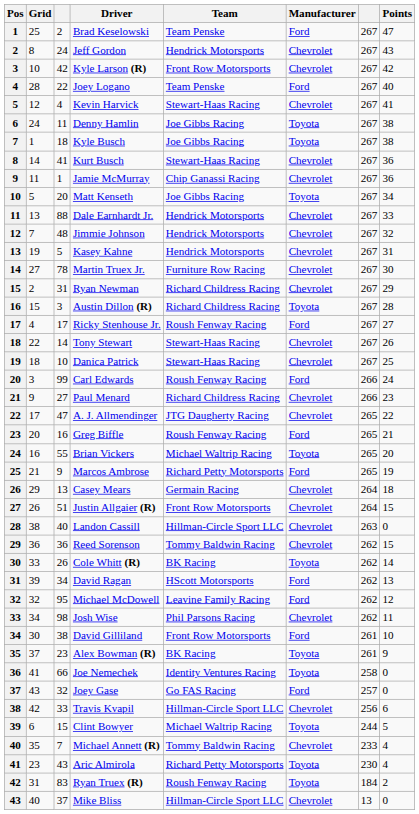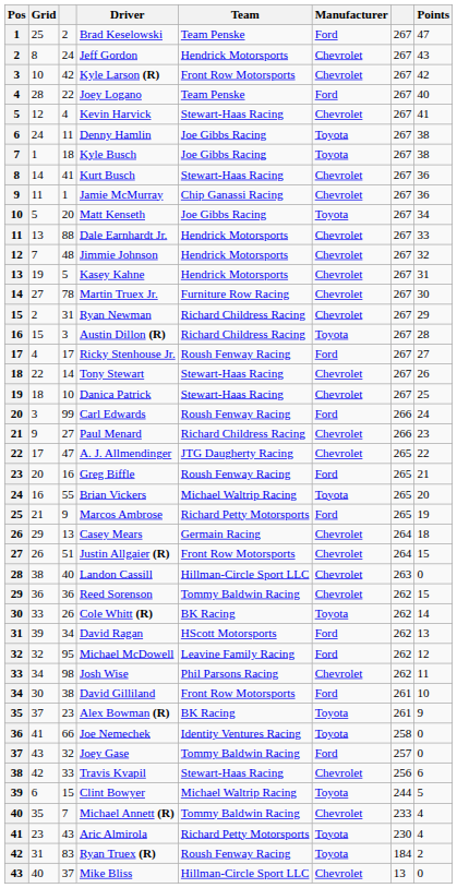 <table class="wikitable" style="font-size:95%">
 <tr>
 <th>Pos</th>
 <th>Grid</th>
 <th></th>
 <th>Driver</th>
 <th>Team</th>
 <th>Manufacturer</th>
 <th></th>
 <th>Points</th>
 </tr>
 <tr>
 <th>1</th>
 <td>25</td>
 <td>2</td>
 <td><a href='#'>Brad Keselowski</a></td>
 <td><a href='#'>Team Penske</a></td>
 <td><a href='#'>Ford</a></td>
 <td>267</td>
 <td>47</td>
 </tr>
 <tr>
 <th>2</th>
 <td>8</td>
 <td>24</td>
 <td><a href='#'>Jeff Gordon</a></td>
 <td><a href='#'>Hendrick Motorsports</a></td>
 <td><a href='#'>Chevrolet</a></td>
 <td>267</td>
 <td>43</td>
 </tr>
 <tr>
 <th>3</th>
 <td>10</td>
 <td>42</td>
 <td><a href='#'>Kyle Larson</a> <strong>(R)</strong></td>
 <td><a href='#'>Front Row Motorsports</a></td>
 <td><a href='#'>Chevrolet</a></td>
 <td>267</td>
 <td>42</td>
 </tr>
 <tr>
 <th>4</th>
 <td>28</td>
 <td>22</td>
 <td><a href='#'>Joey Logano</a></td>
 <td><a href='#'>Team Penske</a></td>
 <td><a href='#'>Ford</a></td>
 <td>267</td>
 <td>40</td>
 </tr>
 <tr>
 <th>5</th>
 <td>12</td>
 <td>4</td>
 <td><a href='#'>Kevin Harvick</a></td>
 <td><a href='#'>Stewart-Haas Racing</a></td>
 <td><a href='#'>Chevrolet</a></td>
 <td>267</td>
 <td>41</td>
 </tr>
 <tr>
 <th>6</th>
 <td>24</td>
 <td>11</td>
 <td><a href='#'>Denny Hamlin</a></td>
 <td><a href='#'>Joe Gibbs Racing</a></td>
 <td><a href='#'>Toyota</a></td>
 <td>267</td>
 <td>38</td>
 </tr>
 <tr>
 <th>7</th>
 <td>1</td>
 <td>18</td>
 <td><a href='#'>Kyle Busch</a></td>
 <td><a href='#'>Joe Gibbs Racing</a></td>
 <td><a href='#'>Toyota</a></td>
 <td>267</td>
 <td>38</td>
 </tr>
 <tr>
 <th>8</th>
 <td>14</td>
 <td>41</td>
 <td><a href='#'>Kurt Busch</a></td>
 <td><a href='#'>Stewart-Haas Racing</a></td>
 <td><a href='#'>Chevrolet</a></td>
 <td>267</td>
 <td>36</td>
 </tr>
 <tr>
 <th>9</th>
 <td>11</td>
 <td>1</td>
 <td><a href='#'>Jamie McMurray</a></td>
 <td><a href='#'>Chip Ganassi Racing</a></td>
 <td><a href='#'>Chevrolet</a></td>
 <td>267</td>
 <td>36</td>
 </tr>
 <tr>
 <th>10</th>
 <td>5</td>
 <td>20</td>
 <td><a href='#'>Matt Kenseth</a></td>
 <td><a href='#'>Joe Gibbs Racing</a></td>
 <td><a href='#'>Toyota</a></td>
 <td>267</td>
 <td>34</td>
 </tr>
 <tr>
 <th>11</th>
 <td>13</td>
 <td>88</td>
 <td><a href='#'>Dale Earnhardt Jr.</a></td>
 <td><a href='#'>Hendrick Motorsports</a></td>
 <td><a href='#'>Chevrolet</a></td>
 <td>267</td>
 <td>33</td>
 </tr>
 <tr>
 <th>12</th>
 <td>7</td>
 <td>48</td>
 <td><a href='#'>Jimmie Johnson</a></td>
 <td><a href='#'>Hendrick Motorsports</a></td>
 <td><a href='#'>Chevrolet</a></td>
 <td>267</td>
 <td>32</td>
 </tr>
 <tr>
 <th>13</th>
 <td>19</td>
 <td>5</td>
 <td><a href='#'>Kasey Kahne</a></td>
 <td><a href='#'>Hendrick Motorsports</a></td>
 <td><a href='#'>Chevrolet</a></td>
 <td>267</td>
 <td>31</td>
 </tr>
 <tr>
 <th>14</th>
 <td>27</td>
 <td>78</td>
 <td><a href='#'>Martin Truex Jr.</a></td>
 <td><a href='#'>Furniture Row Racing</a></td>
 <td><a href='#'>Chevrolet</a></td>
 <td>267</td>
 <td>30</td>
 </tr>
 <tr>
 <th>15</th>
 <td>2</td>
 <td>31</td>
 <td><a href='#'>Ryan Newman</a></td>
 <td><a href='#'>Richard Childress Racing</a></td>
 <td><a href='#'>Chevrolet</a></td>
 <td>267</td>
 <td>29</td>
 </tr>
 <tr>
 <th>16</th>
 <td>15</td>
 <td>3</td>
 <td><a href='#'>Austin Dillon</a> <strong>(R)</strong></td>
 <td><a href='#'>Richard Childress Racing</a></td>
 <td><a href='#'>Toyota</a></td>
 <td>267</td>
 <td>28</td>
 </tr>
 <tr>
 <th>17</th>
 <td>4</td>
 <td>17</td>
 <td><a href='#'>Ricky Stenhouse Jr.</a></td>
 <td><a href='#'>Roush Fenway Racing</a></td>
 <td><a href='#'>Ford</a></td>
 <td>267</td>
 <td>27</td>
 </tr>
 <tr>
 <th>18</th>
 <td>22</td>
 <td>14</td>
 <td><a href='#'>Tony Stewart</a></td>
 <td><a href='#'>Stewart-Haas Racing</a></td>
 <td><a href='#'>Chevrolet</a></td>
 <td>267</td>
 <td>26</td>
 </tr>
 <tr>
 <th>19</th>
 <td>18</td>
 <td>10</td>
 <td><a href='#'>Danica Patrick</a></td>
 <td><a href='#'>Stewart-Haas Racing</a></td>
 <td><a href='#'>Chevrolet</a></td>
 <td>267</td>
 <td>25</td>
 </tr>
 <tr>
 <th>20</th>
 <td>3</td>
 <td>99</td>
 <td><a href='#'>Carl Edwards</a></td>
 <td><a href='#'>Roush Fenway Racing</a></td>
 <td><a href='#'>Ford</a></td>
 <td>266</td>
 <td>24</td>
 </tr>
 <tr>
 <th>21</th>
 <td>9</td>
 <td>27</td>
 <td><a href='#'>Paul Menard</a></td>
 <td><a href='#'>Richard Childress Racing</a></td>
 <td><a href='#'>Chevrolet</a></td>
 <td>266</td>
 <td>23</td>
 </tr>
 <tr>
 <th>22</th>
 <td>17</td>
 <td>47</td>
 <td><a href='#'>A. J. Allmendinger</a></td>
 <td><a href='#'>JTG Daugherty Racing</a></td>
 <td><a href='#'>Chevrolet</a></td>
 <td>265</td>
 <td>22</td>
 </tr>
 <tr>
 <th>23</th>
 <td>20</td>
 <td>16</td>
 <td><a href='#'>Greg Biffle</a></td>
 <td><a href='#'>Roush Fenway Racing</a></td>
 <td><a href='#'>Ford</a></td>
 <td>265</td>
 <td>21</td>
 </tr>
 <tr>
 <th>24</th>
 <td>16</td>
 <td>55</td>
 <td><a href='#'>Brian Vickers</a></td>
 <td><a href='#'>Michael Waltrip Racing</a></td>
 <td><a href='#'>Toyota</a></td>
 <td>265</td>
 <td>20</td>
 </tr>
 <tr>
 <th>25</th>
 <td>21</td>
 <td>9</td>
 <td><a href='#'>Marcos Ambrose</a></td>
 <td><a href='#'>Richard Petty Motorsports</a></td>
 <td><a href='#'>Ford</a></td>
 <td>265</td>
 <td>19</td>
 </tr>
 <tr>
 <th>26</th>
 <td>29</td>
 <td>13</td>
 <td><a href='#'>Casey Mears</a></td>
 <td><a href='#'>Germain Racing</a></td>
 <td><a href='#'>Chevrolet</a></td>
 <td>264</td>
 <td>18</td>
 </tr>
 <tr>
 <th>27</th>
 <td>26</td>
 <td>51</td>
 <td><a href='#'>Justin Allgaier</a> <strong>(R)</strong></td>
 <td><a href='#'>Front Row Motorsports</a></td>
 <td><a href='#'>Chevrolet</a></td>
 <td>264</td>
 <td>15</td>
 </tr>
 <tr>
 <th>28</th>
 <td>38</td>
 <td>40</td>
 <td><a href='#'>Landon Cassill</a></td>
 <td><a href='#'>Hillman-Circle Sport LLC</a></td>
 <td><a href='#'>Chevrolet</a></td>
 <td>263</td>
 <td>0</td>
 </tr>
 <tr>
 <th>29</th>
 <td>36</td>
 <td>36</td>
 <td><a href='#'>Reed Sorenson</a></td>
 <td><a href='#'>Tommy Baldwin Racing</a></td>
 <td><a href='#'>Chevrolet</a></td>
 <td>262</td>
 <td>15</td>
 </tr>
 <tr>
 <th>30</th>
 <td>33</td>
 <td>26</td>
 <td><a href='#'>Cole Whitt</a> <strong>(R)</strong></td>
 <td><a href='#'>BK Racing</a></td>
 <td><a href='#'>Toyota</a></td>
 <td>262</td>
 <td>14</td>
 </tr>
 <tr>
 <th>31</th>
 <td>39</td>
 <td>34</td>
 <td><a href='#'>David Ragan</a></td>
 <td><a href='#'>HScott Motorsports</a></td>
 <td><a href='#'>Ford</a></td>
 <td>262</td>
 <td>13</td>
 </tr>
 <tr>
 <th>32</th>
 <td>32</td>
 <td>95</td>
 <td><a href='#'>Michael McDowell</a></td>
 <td><a href='#'>Leavine Family Racing</a></td>
 <td><a href='#'>Ford</a></td>
 <td>262</td>
 <td>12</td>
 </tr>
 <tr>
 <th>33</th>
 <td>34</td>
 <td>98</td>
 <td><a href='#'>Josh Wise</a></td>
 <td><a href='#'>Phil Parsons Racing</a></td>
 <td><a href='#'>Chevrolet</a></td>
 <td>262</td>
 <td>11</td>
 </tr>
 <tr>
 <th>34</th>
 <td>30</td>
 <td>38</td>
 <td><a href='#'>David Gilliland</a></td>
 <td><a href='#'>Front Row Motorsports</a></td>
 <td><a href='#'>Ford</a></td>
 <td>261</td>
 <td>10</td>
 </tr>
 <tr>
 <th>35</th>
 <td>37</td>
 <td>23</td>
 <td><a href='#'>Alex Bowman</a> <strong>(R)</strong></td>
 <td><a href='#'>BK Racing</a></td>
 <td><a href='#'>Toyota</a></td>
 <td>261</td>
 <td>9</td>
 </tr>
 <tr>
 <th>36</th>
 <td>41</td>
 <td>66</td>
 <td><a href='#'>Joe Nemechek</a></td>
 <td><a href='#'>Identity Ventures Racing</a></td>
 <td><a href='#'>Toyota</a></td>
 <td>258</td>
 <td>0</td>
 </tr>
 <tr>
 <th>37</th>
 <td>43</td>
 <td>32</td>
 <td><a href='#'>Joey Gase</a></td>
-<td><a href='#'>Go FAS Racing</a></td>
+<td><a href='#'>Tommy Baldwin Racing</a></td>
 <td><a href='#'>Ford</a></td>
 <td>257</td>
 <td>0</td>
 </tr>
 <tr>
 <th>38</th>
 <td>42</td>
 <td>33</td>
 <td><a href='#'>Travis Kvapil</a></td>
-<td><a href='#'>Hillman-Circle Sport LLC</a></td>
+<td><a href='#'>Stewart-Haas Racing</a></td>
 <td><a href='#'>Chevrolet</a></td>
 <td>256</td>
 <td>6</td>
 </tr>
 <tr>
 <th>39</th>
 <td>6</td>
 <td>15</td>
 <td><a href='#'>Clint Bowyer</a></td>
 <td><a href='#'>Michael Waltrip Racing</a></td>
 <td><a href='#'>Toyota</a></td>
 <td>244</td>
 <td>5</td>
 </tr>
 <tr>
 <th>40</th>
 <td>35</td>
 <td>7</td>
 <td><a href='#'>Michael Annett</a> <strong>(R)</strong></td>
 <td><a href='#'>Tommy Baldwin Racing</a></td>
 <td><a href='#'>Chevrolet</a></td>
 <td>233</td>
 <td>4</td>
 </tr>
 <tr>
 <th>41</th>
 <td>23</td>
 <td>43</td>
 <td><a href='#'>Aric Almirola</a></td>
 <td><a href='#'>Richard Petty Motorsports</a></td>
 <td><a href='#'>Toyota</a></td>
 <td>230</td>
 <td>4</td>
 </tr>
 <tr>
 <th>42</th>
 <td>31</td>
 <td>83</td>
 <td><a href='#'>Ryan Truex</a> <strong>(R)</strong></td>
 <td><a href='#'>Roush Fenway Racing</a></td>
 <td><a href='#'>Toyota</a></td>
 <td>184</td>
 <td>2</td>
 </tr>
 <tr>
 <th>43</th>
 <td>40</td>
 <td>37</td>
 <td><a href='#'>Mike Bliss</a></td>
 <td><a href='#'>Hillman-Circle Sport LLC</a></td>
 <td><a href='#'>Chevrolet</a></td>
 <td>13</td>
 <td>0</td>
 </tr>
 </table>
